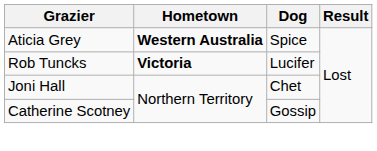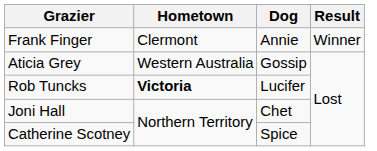 <table class="wikitable">
 <tr>
 <th>Grazier</th>
 <th>Hometown</th>
 <th>Dog</th>
 <th>Result</th>
 </tr>
 <tr>
+<td>Frank Finger</td>
+<td>Clermont</td>
+<td>Annie</td>
+<td>Winner</td>
+</tr>
+<tr>
 <td>Aticia Grey</td>
-<td><strong>Western Australia</strong></td>
-<td>Spice</td>
+<td>Western Australia</td>
+<td>Gossip</td>
 <td rowspan=4>Lost</td>
 </tr>
 <tr>
 <td>Rob Tuncks</td>
 <td><strong>Victoria</strong></td>
 <td>Lucifer</td>
 </tr>
 <tr>
 <td>Joni Hall</td>
 <td rowspan=2>Northern Territory</td>
 <td>Chet</td>
 </tr>
 <tr>
 <td>Catherine Scotney</td>
-<td>Gossip</td>
+<td>Spice</td>
 </tr>
 </table>
